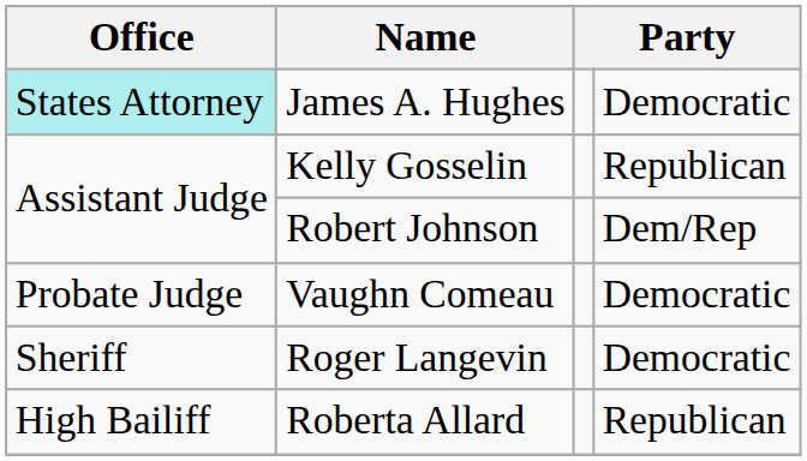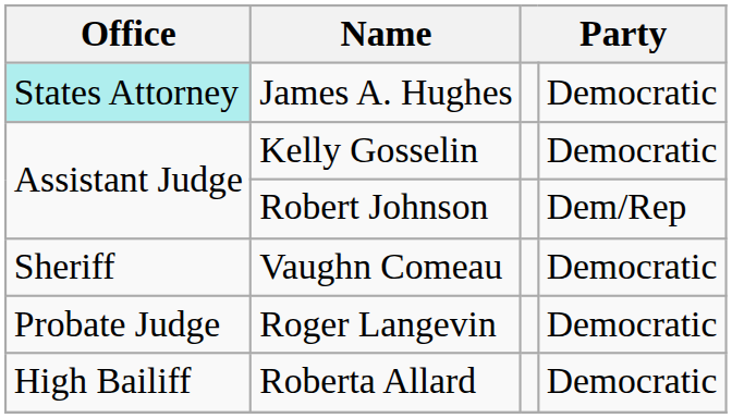 <table class="wikitable sortable">
 <tr>
 <th>Office</th>
 <th>Name</th>
 <th colspan="2">Party</th>
 </tr>
 <tr>
 <td style="background: paleturquoise;">States Attorney</td>
 <td>James A. Hughes</td>
 <td></td>
 <td>Democratic</td>
 </tr>
 <tr>
 <td rowspan=2>Assistant Judge</td>
 <td>Kelly Gosselin</td>
 <td></td>
-<td>Republican</td>
+<td>Democratic</td>
 </tr>
 <tr>
 <td>Robert Johnson</td>
 <td></td>
 <td>Dem/Rep</td>
 </tr>
 <tr>
-<td>Probate Judge</td>
+<td>Sheriff</td>
 <td>Vaughn Comeau</td>
 <td></td>
 <td>Democratic</td>
 </tr>
 <tr>
-<td>Sheriff</td>
+<td>Probate Judge</td>
 <td>Roger Langevin</td>
 <td></td>
 <td>Democratic</td>
 </tr>
 <tr>
 <td>High Bailiff</td>
 <td>Roberta Allard</td>
 <td></td>
-<td>Republican</td>
+<td>Democratic</td>
 </tr>
 <tr>
 </tr>
 </table>
